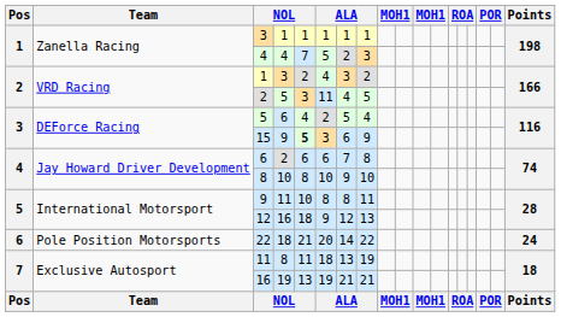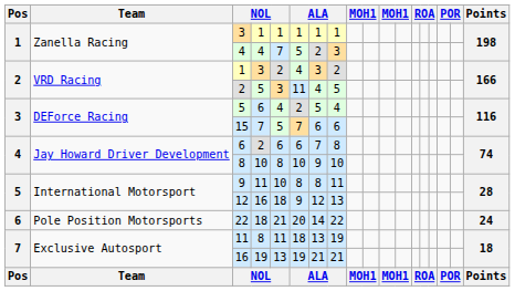 <table class="wikitable" style="font-size:85%; text-align:center">
 <tr>
 <th valign="middle">Pos</th>
 <th valign="middle">Team</th>
 <th colspan="3"><a href='#'>NOL</a></th>
 <th colspan="3"><a href='#'>ALA</a></th>
 <th colspan="2"><a href='#'>MOH1</a></th>
 <th colspan="2"><a href='#'>MOH1</a></th>
 <th colspan="3"><a href='#'>ROA</a></th>
 <th colspan="2"><a href='#'>POR</a></th>
 <th valign="middle">Points</th>
 </tr>
 <tr>
 <th rowspan="2">1</th>
 <td rowspan="2" align="left">Zanella Racing</td>
 <td style="background:#FFDF9F;">3</td>
 <td style="background:#FFFFBF;">1</td>
 <td style="background:#FFFFBF;">1</td>
 <td style="background:#FFFFBF;">1</td>
 <td style="background:#FFFFBF;">1</td>
 <td style="background:#FFFFBF;">1</td>
 <td></td>
 <td></td>
 <td></td>
 <td></td>
 <td></td>
 <td></td>
 <td></td>
 <td></td>
 <td></td>
 <th rowspan="2">198</th>
 </tr>
 <tr>
 <td style="background:#DFFFDF;">4</td>
 <td style="background:#DFFFDF;">4</td>
 <td style="background:#CFEAFF;">7</td>
 <td style="background:#DFFFDF;">5</td>
 <td style="background:#DFDFDF;">2</td>
 <td style="background:#FFDF9F;">3</td>
 <td></td>
 <td></td>
 <td></td>
 <td></td>
 <td></td>
 <td></td>
 <td></td>
 <td></td>
 <td></td>
 </tr>
 <tr>
 <th rowspan="2">2</th>
 <td rowspan="2" align="left"><a href='#'>VRD Racing</a></td>
 <td style="background:#FFFFBF;">1</td>
 <td style="background:#FFDF9F;">3</td>
 <td style="background:#DFDFDF;">2</td>
 <td style="background:#DFFFDF;">4</td>
 <td style="background:#FFDF9F;">3</td>
 <td style="background:#DFDFDF;">2</td>
 <td></td>
 <td></td>
 <td></td>
 <td></td>
 <td></td>
 <td></td>
 <td></td>
 <td></td>
 <td></td>
 <th rowspan="2">166</th>
 </tr>
 <tr>
 <td style="background:#DFDFDF;">2</td>
 <td style="background:#DFFFDF;">5</td>
 <td style="background:#FFDF9F;">3</td>
 <td style="background:#CFEAFF;">11</td>
 <td style="background:#DFFFDF;">4</td>
 <td style="background:#DFFFDF;">5</td>
 <td></td>
 <td></td>
 <td></td>
 <td></td>
 <td></td>
 <td></td>
 <td></td>
 <td></td>
 <td></td>
 </tr>
 <tr>
 <th rowspan="2">3</th>
 <td rowspan="2" align="left"><a href='#'>DEForce Racing</a></td>
 <td style="background:#DFFFDF;">5</td>
 <td style="background:#CFEAFF;">6</td>
 <td style="background:#DFFFDF;">4</td>
 <td style="background:#DFDFDF;">2</td>
 <td style="background:#DFFFDF;">5</td>
 <td style="background:#DFFFDF;">4</td>
 <td></td>
 <td></td>
 <td></td>
 <td></td>
 <td></td>
 <td></td>
 <td></td>
 <td></td>
 <td></td>
 <th rowspan="2">116</th>
 </tr>
 <tr>
 <td style="background:#CFEAFF;">15</td>
-<td style="background:#CFEAFF;">9</td>
-<td style="background:#DFFFDF;"><strong>5</strong></td>
-<td style="background:#FFDF9F;">3</td>
+<td style="background:#CFEAFF;">7</td>
+<td style="background:#DFFFDF;">5</td>
+<td style="background:#FFDF9F;">7</td>
 <td style="background:#CFEAFF;">6</td>
-<td style="background:#CFEAFF;">9</td>
+<td style="background:#CFEAFF;">6</td>
 <td></td>
 <td></td>
 <td></td>
 <td></td>
 <td></td>
 <td></td>
 <td></td>
 <td></td>
 </tr>
 <tr>
 <th rowspan="2">4</th>
 <td rowspan="2" align="left"><a href='#'>Jay Howard Driver Development</a></td>
 <td style="background:#CFEAFF;">6</td>
 <td style="background:#DFDFDF;">2</td>
 <td style="background:#CFEAFF;">6</td>
 <td style="background:#CFEAFF;">6</td>
 <td style="background:#CFEAFF;">7</td>
 <td style="background:#CFEAFF;">8</td>
 <td></td>
 <td></td>
 <td></td>
 <td></td>
 <td></td>
 <td></td>
 <td></td>
 <td></td>
 <td></td>
 <th rowspan="2">74</th>
 </tr>
 <tr>
 <td style="background:#CFEAFF;">8</td>
 <td style="background:#CFEAFF;">10</td>
 <td style="background:#CFEAFF;">8</td>
 <td style="background:#CFEAFF;">10</td>
 <td style="background:#CFEAFF;">9</td>
 <td style="background:#CFEAFF;">10</td>
 <td></td>
 <td></td>
 <td></td>
 <td></td>
 <td></td>
 <td></td>
 <td></td>
 <td></td>
 <td></td>
 </tr>
 <tr>
 <th rowspan="2">5</th>
 <td rowspan="2" align="left">International Motorsport</td>
 <td style="background:#CFEAFF;">9</td>
 <td style="background:#CFEAFF;">11</td>
 <td style="background:#CFEAFF;">10</td>
 <td style="background:#CFEAFF;">8</td>
 <td style="background:#CFEAFF;">8</td>
 <td style="background:#CFEAFF;">11</td>
 <td></td>
 <td></td>
 <td></td>
 <td></td>
 <td></td>
 <td></td>
 <td></td>
 <td></td>
 <td></td>
 <th rowspan="2">28</th>
 </tr>
 <tr>
 <td style="background:#CFEAFF;">12</td>
 <td style="background:#CFEAFF;">16</td>
 <td style="background:#CFEAFF;">18</td>
 <td style="background:#CFEAFF;">9</td>
 <td style="background:#CFEAFF;">12</td>
 <td style="background:#CFEAFF;">13</td>
 <td></td>
 <td></td>
 <td></td>
 <td></td>
 <td></td>
 <td></td>
 <td></td>
 <td></td>
 <td></td>
 </tr>
 <tr>
 <th>6</th>
 <td align="left">Pole Position Motorsports</td>
 <td style="background:#CFEAFF;">22</td>
 <td style="background:#CFEAFF;">18</td>
 <td style="background:#CFEAFF;">21</td>
 <td style="background:#CFEAFF;">20</td>
 <td style="background:#CFEAFF;">14</td>
 <td style="background:#CFEAFF;">22</td>
 <td></td>
 <td></td>
 <td></td>
 <td></td>
 <td></td>
 <td></td>
 <td></td>
 <td></td>
 <td></td>
 <th>24</th>
 </tr>
 <tr>
 <th rowspan="2">7</th>
 <td rowspan="2" align="left">Exclusive Autosport</td>
 <td style="background:#CFEAFF;">11</td>
 <td style="background:#CFEAFF;">8</td>
 <td style="background:#CFEAFF;">11</td>
 <td style="background:#CFEAFF;">18</td>
 <td style="background:#CFEAFF;">13</td>
 <td style="background:#CFEAFF;">19</td>
 <td></td>
 <td></td>
 <td></td>
 <td></td>
 <td></td>
 <td></td>
 <td></td>
 <td></td>
 <td></td>
 <th rowspan="2">18</th>
 </tr>
 <tr>
 <td style="background:#CFEAFF;">16</td>
 <td style="background:#CFEAFF;">19</td>
 <td style="background:#CFEAFF;">13</td>
 <td style="background:#CFEAFF;">19</td>
 <td style="background:#CFEAFF;">21</td>
 <td style="background:#CFEAFF;">21</td>
 <td></td>
 <td></td>
 <td></td>
 <td></td>
 <td></td>
 <td></td>
 <td></td>
 <td></td>
 <td></td>
 </tr>
 <tr>
 <th>Pos</th>
 <th>Team</th>
 <th colspan="3"><a href='#'>NOL</a></th>
 <th colspan="3"><a href='#'>ALA</a></th>
 <th colspan="2"><a href='#'>MOH1</a></th>
 <th colspan="2"><a href='#'>MOH1</a></th>
 <th colspan="3"><a href='#'>ROA</a></th>
 <th colspan="2"><a href='#'>POR</a></th>
 <th>Points</th>
 </tr>
 </table>
